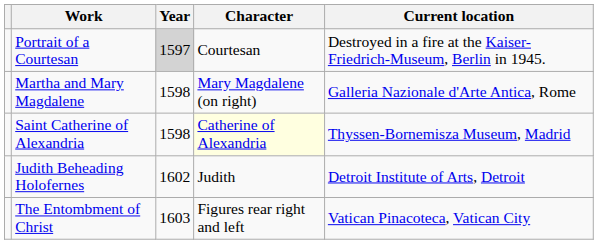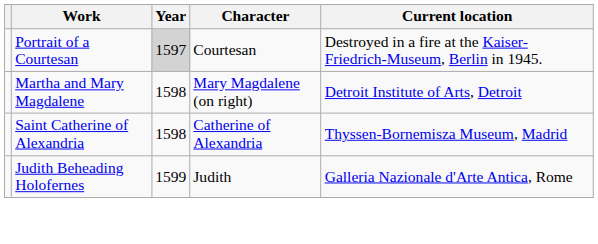 <table class="wikitable">
 <tr>
 <th></th>
 <th>Work</th>
 <th>Year</th>
 <th>Character</th>
 <th>Current location</th>
 </tr>
 <tr>
 <td></td>
 <td><a href='#'>Portrait of a Courtesan</a></td>
 <td style="background: lightgrey;">1597</td>
 <td>Courtesan</td>
 <td>Destroyed in a fire at the <a href='#'>Kaiser-Friedrich-Museum</a>, <a href='#'>Berlin</a> in 1945.</td>
 </tr>
 <tr>
 <td></td>
 <td><a href='#'>Martha and Mary Magdalene</a></td>
 <td>1598</td>
 <td><a href='#'>Mary Magdalene</a> (on right)</td>
-<td><a href='#'>Galleria Nazionale d'Arte Antica</a>, Rome</td>
+<td><a href='#'>Detroit Institute of Arts</a>, <a href='#'>Detroit</a></td>
 </tr>
 <tr>
 <td></td>
 <td><a href='#'>Saint Catherine of Alexandria</a></td>
 <td>1598</td>
-<td style="background: lightyellow;"><a href='#'>Catherine of Alexandria</a></td>
+<td><a href='#'>Catherine of Alexandria</a></td>
 <td><a href='#'>Thyssen-Bornemisza Museum</a>, <a href='#'>Madrid</a></td>
 </tr>
 <tr>
 <td></td>
 <td><a href='#'>Judith Beheading Holofernes</a></td>
-<td>1602</td>
+<td>1599</td>
 <td>Judith</td>
-<td><a href='#'>Detroit Institute of Arts</a>, <a href='#'>Detroit</a></td>
-</tr>
-<tr>
-<td></td>
-<td><a href='#'>The Entombment of Christ</a></td>
-<td>1603</td>
-<td>Figures rear right and left</td>
-<td><a href='#'>Vatican Pinacoteca</a>, <a href='#'>Vatican City</a></td>
+<td><a href='#'>Galleria Nazionale d'Arte Antica</a>, Rome</td>
 </tr>
 </table>
